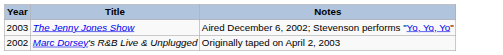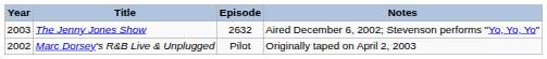 <table class="wikitable">
 <tr style="text-align:center;">
 <th style="background:#B0C4DE;">Year</th>
 <th style="background:#B0C4DE;">Title</th>
+<th style="background:#B0C4DE;">Episode</th>
 <th style="background:#B0C4DE;">Notes</th>
 </tr>
 <tr>
 <td>2003</td>
 <td><em><a href='#'>The Jenny Jones Show</a></em></td>
+<td align="center">2632</td>
 <td>Aired December 6, 2002; Stevenson performs "<a href='#'>Yo, Yo, Yo</a>"</td>
 </tr>
 <tr>
 <td>2002</td>
 <td><em><a href='#'>Marc Dorsey</a>'s R&B Live & Unplugged</em></td>
+<td align="center">Pilot</td>
 <td>Originally taped on April 2, 2003</td>
 </tr>
 </table>
